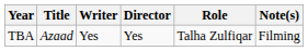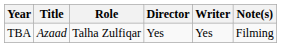 <table class="wikitable">
 <tr>
 <th>Year</th>
 <th>Title</th>
+<th>Role</th>
+<th>Director</th>
 <th>Writer</th>
-<th>Director</th>
-<th>Role</th>
 <th>Note(s)</th>
 </tr>
 <tr>
 <td>TBA</td>
 <td><em>Azaad</em></td>
+<td>Talha Zulfiqar</td>
 <td>Yes</td>
 <td>Yes</td>
-<td>Talha Zulfiqar</td>
 <td>Filming</td>
 </tr>
 </table>
